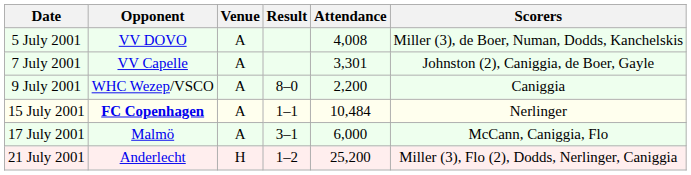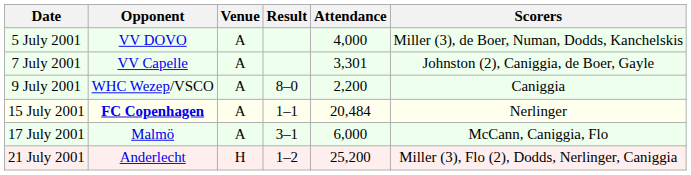 <table class="wikitable sortable" style="font-size:100%; text-align:center">
 <tr>
 <th>Date</th>
 <th>Opponent</th>
 <th>Venue</th>
 <th>Result</th>
 <th>Attendance</th>
 <th>Scorers</th>
 </tr>
 <tr bgcolor = "#EEFFEE">
 <td>5 July 2001</td>
 <td> <a href='#'>VV DOVO</a></td>
 <td>A</td>
 <td></td>
-<td>4,008</td>
+<td>4,000</td>
 <td>Miller (3), de Boer, Numan, Dodds, Kanchelskis</td>
 </tr>
 <tr bgcolor = "#EEFFEE">
 <td>7 July 2001</td>
 <td> <a href='#'>VV Capelle</a></td>
 <td>A</td>
 <td></td>
 <td>3,301</td>
 <td>Johnston (2), Caniggia, de Boer, Gayle</td>
 </tr>
 <tr bgcolor = "#EEFFEE">
 <td>9 July 2001</td>
 <td> <a href='#'>WHC Wezep</a>/VSCO</td>
 <td>A</td>
 <td>8–0</td>
 <td>2,200</td>
 <td>Caniggia</td>
 </tr>
 <tr bgcolor = "#FFFFEE">
 <td>15 July 2001</td>
 <td><strong> <a href='#'>FC Copenhagen</a></strong></td>
 <td>A</td>
 <td>1–1</td>
-<td>10,484</td>
+<td>20,484</td>
 <td>Nerlinger</td>
 </tr>
 <tr bgcolor = "#EEFFEE">
 <td>17 July 2001</td>
 <td> <a href='#'>Malmö</a></td>
 <td>A</td>
 <td>3–1</td>
 <td>6,000</td>
 <td>McCann, Caniggia, Flo</td>
 </tr>
 <tr bgcolor = "#FFEEEE">
 <td>21 July 2001</td>
 <td> <a href='#'>Anderlecht</a></td>
 <td>H</td>
 <td>1–2</td>
 <td>25,200</td>
 <td>Miller (3), Flo (2), Dodds, Nerlinger, Caniggia</td>
 </tr>
 </table>
